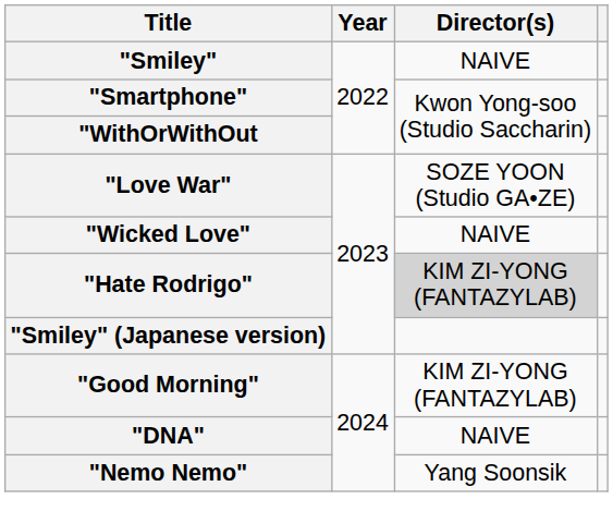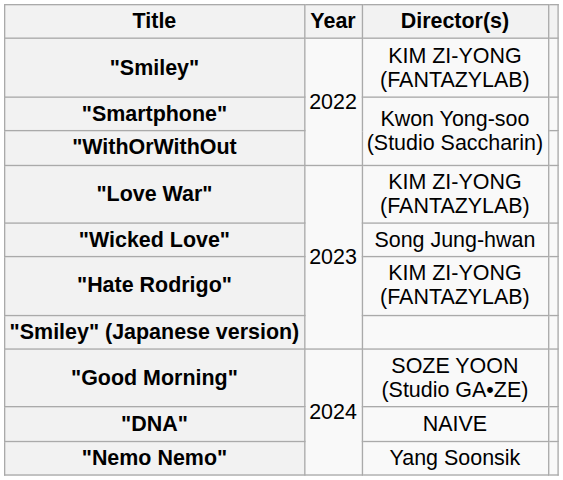 <table class="wikitable plainrowheaders" style="text-align:center">
 <tr>
 <th scope="col">Title</th>
 <th scope="col">Year</th>
 <th scope="col">Director(s)</th>
 <th scope="col"></th>
 </tr>
 <tr>
 <th scope="row">"Smiley"<br></th>
 <td rowspan="3">2022</td>
-<td>NAIVE</td>
+<td>KIM ZI-YONG<br>(FANTAZYLAB)</td>
 <td></td>
 </tr>
 <tr>
 <th scope="row">"Smartphone"</th>
 <td rowspan=2>Kwon Yong-soo<br>(Studio Saccharin)</td>
 <td></td>
 </tr>
 <tr>
 <th scope="row">"WithOrWithOut<br></th>
 <td></td>
 </tr>
 <tr>
 <th scope="row">"Love War"<br></th>
 <td rowspan="4">2023</td>
-<td>SOZE YOON<br>(Studio GA•ZE)</td>
+<td>KIM ZI-YONG<br>(FANTAZYLAB)</td>
 <td></td>
 </tr>
 <tr>
 <th scope="row">"Wicked Love"</th>
-<td>NAIVE</td>
+<td>Song Jung-hwan</td>
 <td></td>
 </tr>
 <tr>
 <th scope="row">"Hate Rodrigo"<br></th>
-<td style="background: lightgrey;">KIM ZI-YONG<br>(FANTAZYLAB)</td>
+<td>KIM ZI-YONG<br>(FANTAZYLAB)</td>
 <td></td>
 </tr>
 <tr>
 <th scope="row">"Smiley" (Japanese version)<br></th>
 <td></td>
 <td></td>
 </tr>
 <tr>
 <th scope="row">"Good Morning"</th>
 <td rowspan="3">2024</td>
-<td>KIM ZI-YONG<br>(FANTAZYLAB)</td>
+<td>SOZE YOON<br>(Studio GA•ZE)</td>
 <td></td>
 </tr>
 <tr>
 <th scope="row">"DNA"</th>
 <td>NAIVE</td>
 <td></td>
 </tr>
 <tr>
 <th scope="row">"Nemo Nemo"</th>
 <td>Yang Soonsik</td>
 <td></td>
 </tr>
 </table>
